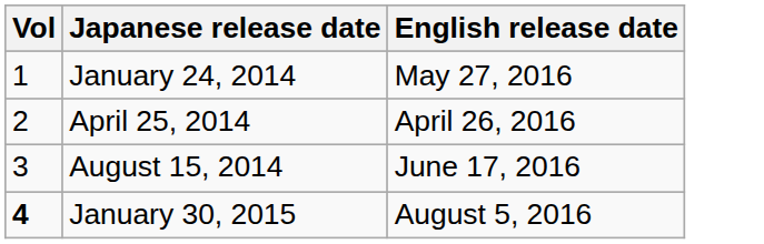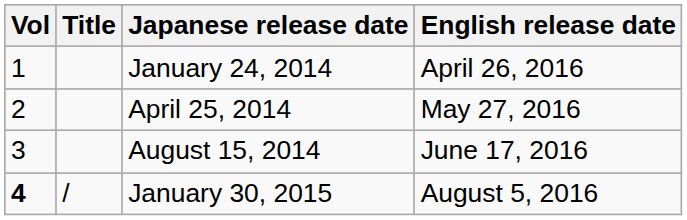 <table class="wikitable">
 <tr>
 <th>Vol</th>
+<th>Title</th>
 <th>Japanese release date</th>
 <th>English release date</th>
 </tr>
 <tr>
 <td>1</td>
+<td></td>
 <td>January 24, 2014</td>
+<td>April 26, 2016</td>
+</tr>
+<tr>
+<td>2</td>
+<td></td>
+<td>April 25, 2014</td>
 <td>May 27, 2016</td>
 </tr>
 <tr>
-<td>2</td>
-<td>April 25, 2014</td>
-<td>April 26, 2016</td>
-</tr>
-<tr>
 <td>3</td>
+<td></td>
 <td>August 15, 2014</td>
 <td>June 17, 2016</td>
 </tr>
 <tr>
 <td><strong>4</strong></td>
+<td> / </td>
 <td>January 30, 2015</td>
 <td>August 5, 2016</td>
 </tr>
 </table>
